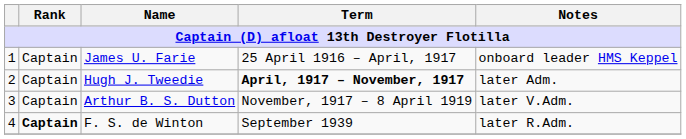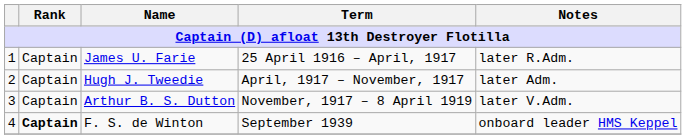 <table class="wikitable">
 <tr>
 <th></th>
 <th>Rank</th>
 <th>Name</th>
 <th>Term</th>
 <th>Notes</th>
 </tr>
 <tr>
 <td colspan="6" align="center" style="background:#dcdcfe;"><strong><a href='#'>Captain (D) afloat</a> 13th Destroyer Flotilla</strong></td>
 </tr>
 <tr>
 <td>1</td>
 <td>Captain</td>
 <td><a href='#'>James U. Farie</a></td>
 <td>25 April 1916  – April, 1917</td>
-<td>onboard leader <a href='#'>HMS Keppel</a></td>
+<td>later R.Adm.</td>
 </tr>
 <tr>
 <td>2</td>
 <td>Captain</td>
 <td><a href='#'>Hugh J. Tweedie</a></td>
-<td><strong>April, 1917  – November, 1917</strong></td>
+<td>April, 1917  – November, 1917</td>
 <td>later Adm.</td>
 </tr>
 <tr>
 <td>3</td>
 <td>Captain</td>
 <td><a href='#'>Arthur B. S. Dutton</a></td>
 <td>November, 1917 – 8 April 1919</td>
 <td>later V.Adm.</td>
 </tr>
 <tr>
 <td>4</td>
 <td><strong>Captain</strong></td>
 <td>F. S. de Winton</td>
 <td>September 1939</td>
-<td>later R.Adm.</td>
+<td>onboard leader <a href='#'>HMS Keppel</a></td>
 </tr>
 <tr>
 </tr>
 </table>
